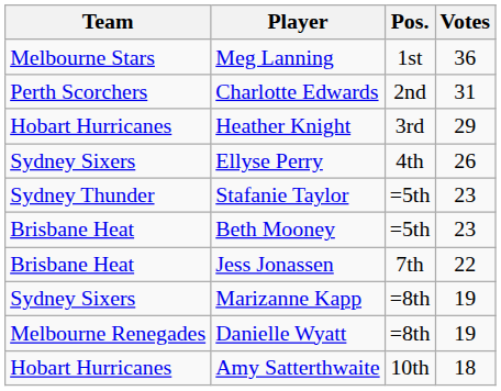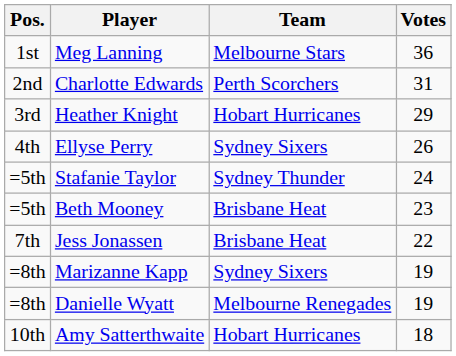 <table class="wikitable">
 <tr>
+<th>Pos.</th>
+<th>Player</th>
 <th>Team</th>
-<th>Player</th>
-<th>Pos.</th>
 <th>Votes</th>
 </tr>
 <tr>
+<td align=center>1st</td>
+<td align=left><a href='#'>Meg Lanning</a></td>
 <td align=left><a href='#'>Melbourne Stars</a></td>
-<td align=left><a href='#'>Meg Lanning</a></td>
-<td align=center>1st</td>
 <td align=center>36</td>
 </tr>
 <tr>
+<td align=center>2nd</td>
+<td align=left><a href='#'>Charlotte Edwards</a></td>
 <td align=left><a href='#'>Perth Scorchers</a></td>
-<td align=left><a href='#'>Charlotte Edwards</a></td>
-<td align=center>2nd</td>
 <td align=center>31</td>
 </tr>
 <tr>
+<td align=center>3rd</td>
+<td align=left><a href='#'>Heather Knight</a></td>
 <td align=left><a href='#'>Hobart Hurricanes</a></td>
-<td align=left><a href='#'>Heather Knight</a></td>
-<td align=center>3rd</td>
 <td align=center>29</td>
 </tr>
 <tr>
+<td align=center>4th</td>
+<td align=left><a href='#'>Ellyse Perry</a></td>
 <td align=left><a href='#'>Sydney Sixers</a></td>
-<td align=left><a href='#'>Ellyse Perry</a></td>
-<td align=center>4th</td>
 <td align=center>26</td>
 </tr>
 <tr>
+<td align=center>=5th</td>
+<td align=left><a href='#'>Stafanie Taylor</a></td>
 <td align=left><a href='#'>Sydney Thunder</a></td>
-<td align=left><a href='#'>Stafanie Taylor</a></td>
+<td align=center>24</td>
+</tr>
+<tr>
 <td align=center>=5th</td>
+<td align=left><a href='#'>Beth Mooney</a></td>
+<td align=left><a href='#'>Brisbane Heat</a></td>
 <td align=center>23</td>
 </tr>
 <tr>
+<td align=center>7th</td>
+<td align=left><a href='#'>Jess Jonassen</a></td>
 <td align=left><a href='#'>Brisbane Heat</a></td>
-<td align=left><a href='#'>Beth Mooney</a></td>
-<td align=center>=5th</td>
-<td align=center>23</td>
-</tr>
-<tr>
-<td align=left><a href='#'>Brisbane Heat</a></td>
-<td align=left><a href='#'>Jess Jonassen</a></td>
-<td align=center>7th</td>
 <td align=center>22</td>
 </tr>
 <tr>
+<td align=center>=8th</td>
+<td align=left><a href='#'>Marizanne Kapp</a></td>
 <td align=left><a href='#'>Sydney Sixers</a></td>
-<td align=left><a href='#'>Marizanne Kapp</a></td>
-<td align=center>=8th</td>
 <td align=center>19</td>
 </tr>
 <tr>
+<td align=center>=8th</td>
+<td align=left><a href='#'>Danielle Wyatt</a></td>
 <td align=left><a href='#'>Melbourne Renegades</a></td>
-<td align=left><a href='#'>Danielle Wyatt</a></td>
-<td align=center>=8th</td>
 <td align=center>19</td>
 </tr>
 <tr>
+<td align=center>10th</td>
+<td align=left><a href='#'>Amy Satterthwaite</a></td>
 <td align=left><a href='#'>Hobart Hurricanes</a></td>
-<td align=left><a href='#'>Amy Satterthwaite</a></td>
-<td align=center>10th</td>
 <td align=center>18</td>
 </tr>
 </table>
